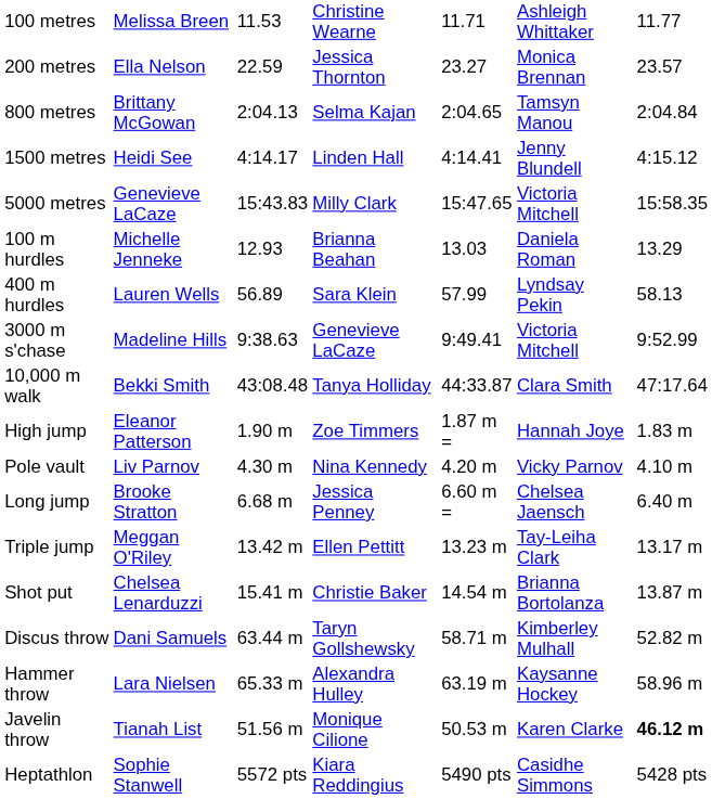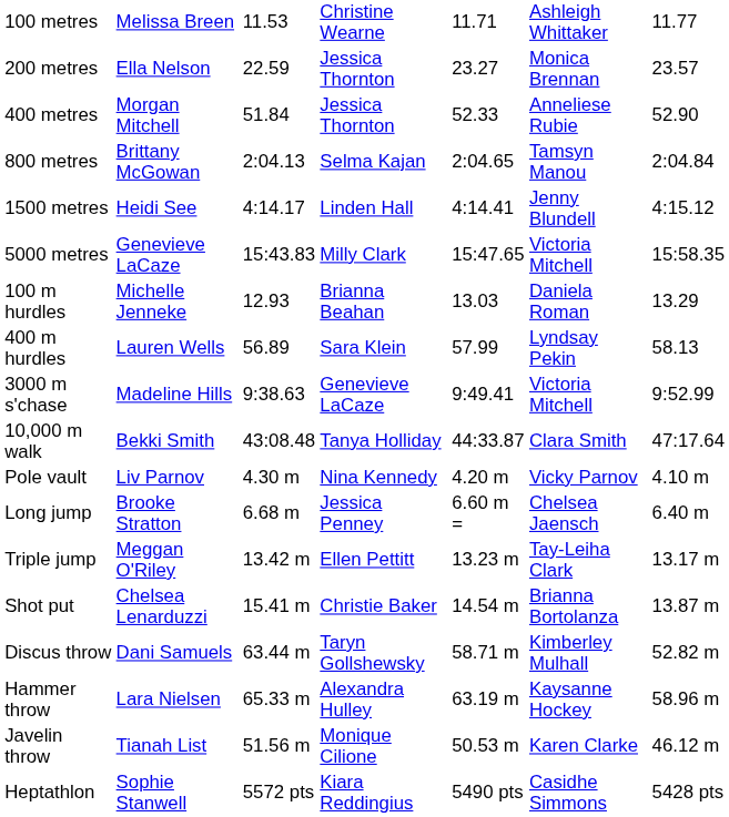 <table>
 <tr>
 <td>100 metres</td>
 <td><a href='#'>Melissa Breen</a></td>
 <td>11.53</td>
 <td><a href='#'>Christine Wearne</a></td>
 <td>11.71</td>
 <td><a href='#'>Ashleigh Whittaker</a></td>
 <td>11.77</td>
 </tr>
 <tr>
 <td>200 metres</td>
 <td><a href='#'>Ella Nelson</a></td>
 <td>22.59</td>
 <td><a href='#'>Jessica Thornton</a></td>
 <td>23.27</td>
 <td><a href='#'>Monica Brennan</a></td>
 <td>23.57</td>
+</tr>
+<tr>
+<td>400 metres</td>
+<td><a href='#'>Morgan Mitchell</a></td>
+<td>51.84</td>
+<td><a href='#'>Jessica Thornton</a></td>
+<td>52.33 </td>
+<td><a href='#'>Anneliese Rubie</a></td>
+<td>52.90</td>
 </tr>
 <tr>
 <td>800 metres</td>
 <td><a href='#'>Brittany McGowan</a></td>
 <td>2:04.13</td>
 <td><a href='#'>Selma Kajan</a></td>
 <td>2:04.65</td>
 <td><a href='#'>Tamsyn Manou</a></td>
 <td>2:04.84</td>
 </tr>
 <tr>
 <td>1500 metres</td>
 <td><a href='#'>Heidi See</a></td>
 <td>4:14.17</td>
 <td><a href='#'>Linden Hall</a></td>
 <td>4:14.41</td>
 <td><a href='#'>Jenny Blundell</a></td>
 <td>4:15.12</td>
 </tr>
 <tr>
 <td>5000 metres</td>
 <td><a href='#'>Genevieve LaCaze</a></td>
 <td>15:43.83</td>
 <td><a href='#'>Milly Clark</a></td>
 <td>15:47.65 </td>
 <td><a href='#'>Victoria Mitchell</a></td>
 <td>15:58.35</td>
 </tr>
 <tr>
 <td>100 m hurdles</td>
 <td><a href='#'>Michelle Jenneke</a></td>
 <td>12.93</td>
 <td><a href='#'>Brianna Beahan</a></td>
 <td>13.03 </td>
 <td><a href='#'>Daniela Roman</a></td>
 <td>13.29 </td>
 </tr>
 <tr>
 <td>400 m hurdles</td>
 <td><a href='#'>Lauren Wells</a></td>
 <td>56.89</td>
 <td><a href='#'>Sara Klein</a></td>
 <td>57.99 </td>
 <td><a href='#'>Lyndsay Pekin</a></td>
 <td>58.13</td>
 </tr>
 <tr>
 <td>3000 m s'chase</td>
 <td><a href='#'>Madeline Hills</a></td>
 <td>9:38.63</td>
 <td><a href='#'>Genevieve LaCaze</a></td>
 <td>9:49.41</td>
 <td><a href='#'>Victoria Mitchell</a></td>
 <td>9:52.99</td>
 </tr>
 <tr>
 <td>10,000 m walk</td>
 <td><a href='#'>Bekki Smith</a></td>
 <td>43:08.48 </td>
 <td><a href='#'>Tanya Holliday</a></td>
 <td>44:33.87 </td>
 <td><a href='#'>Clara Smith</a></td>
 <td>47:17.64 </td>
 </tr>
 <tr>
-<td>High jump</td>
-<td><a href='#'>Eleanor Patterson</a></td>
-<td>1.90 m</td>
-<td><a href='#'>Zoe Timmers</a></td>
-<td>1.87 m =</td>
-<td><a href='#'>Hannah Joye</a></td>
-<td>1.83 m</td>
-</tr>
-<tr>
 <td>Pole vault</td>
 <td><a href='#'>Liv Parnov</a></td>
 <td>4.30 m</td>
 <td><a href='#'>Nina Kennedy</a></td>
 <td>4.20 m</td>
 <td><a href='#'>Vicky Parnov</a></td>
 <td>4.10 m</td>
 </tr>
 <tr>
 <td>Long jump</td>
 <td><a href='#'>Brooke Stratton</a></td>
 <td>6.68 m</td>
 <td><a href='#'>Jessica Penney</a></td>
 <td>6.60 m =</td>
 <td><a href='#'>Chelsea Jaensch</a></td>
 <td>6.40 m</td>
 </tr>
 <tr>
 <td>Triple jump</td>
 <td><a href='#'>Meggan O'Riley</a></td>
 <td>13.42 m </td>
 <td><a href='#'>Ellen Pettitt</a></td>
 <td>13.23 m</td>
 <td><a href='#'>Tay-Leiha Clark</a></td>
 <td>13.17 m </td>
 </tr>
 <tr>
 <td>Shot put</td>
 <td><a href='#'>Chelsea Lenarduzzi</a></td>
 <td>15.41 m </td>
 <td><a href='#'>Christie Baker</a></td>
 <td>14.54 m</td>
 <td><a href='#'>Brianna Bortolanza</a></td>
 <td>13.87 m </td>
 </tr>
 <tr>
 <td>Discus throw</td>
 <td><a href='#'>Dani Samuels</a></td>
 <td>63.44 m</td>
 <td><a href='#'>Taryn Gollshewsky</a></td>
 <td>58.71 m</td>
 <td><a href='#'>Kimberley Mulhall</a></td>
 <td>52.82 m</td>
 </tr>
 <tr>
 <td>Hammer throw</td>
 <td><a href='#'>Lara Nielsen</a></td>
 <td>65.33 m</td>
 <td><a href='#'>Alexandra Hulley</a></td>
 <td>63.19 m</td>
 <td><a href='#'>Kaysanne Hockey</a></td>
 <td>58.96 m</td>
 </tr>
 <tr>
 <td>Javelin throw</td>
 <td><a href='#'>Tianah List</a></td>
 <td>51.56 m </td>
 <td><a href='#'>Monique Cilione</a></td>
 <td>50.53 m</td>
 <td><a href='#'>Karen Clarke</a></td>
-<td><strong>46.12 m</strong></td>
+<td>46.12 m</td>
 </tr>
 <tr>
 <td>Heptathlon</td>
 <td><a href='#'>Sophie Stanwell</a></td>
 <td>5572 pts</td>
 <td><a href='#'>Kiara Reddingius</a></td>
 <td>5490 pts </td>
 <td><a href='#'>Casidhe Simmons</a></td>
 <td>5428 pts</td>
 </tr>
 </table>
